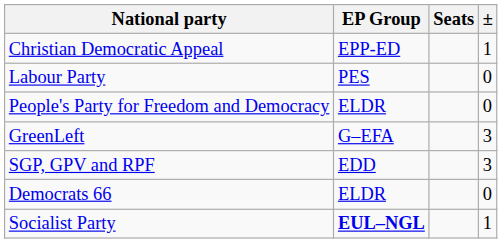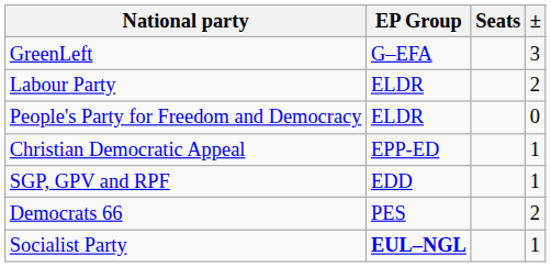 <table class="wikitable">
 <tr>
 <th>National party</th>
 <th>EP Group</th>
 <th>Seats</th>
 <th>±</th>
 </tr>
 <tr>
-<td> <a href='#'>Christian Democratic Appeal</a></td>
-<td> <a href='#'>EPP-ED</a></td>
+<td> <a href='#'>GreenLeft</a></td>
+<td> <a href='#'>G–EFA</a></td>
 <td></td>
-<td>1 </td>
+<td>3 </td>
 </tr>
 <tr>
 <td> <a href='#'>Labour Party</a></td>
-<td> <a href='#'>PES</a></td>
+<td> <a href='#'>ELDR</a></td>
 <td></td>
-<td>0 </td>
+<td>2 </td>
 </tr>
 <tr>
 <td> <a href='#'>People's Party for Freedom and Democracy</a></td>
 <td> <a href='#'>ELDR</a></td>
 <td></td>
 <td>0 </td>
 </tr>
 <tr>
-<td> <a href='#'>GreenLeft</a></td>
-<td> <a href='#'>G–EFA</a></td>
+<td> <a href='#'>Christian Democratic Appeal</a></td>
+<td> <a href='#'>EPP-ED</a></td>
 <td></td>
-<td>3 </td>
+<td>1 </td>
 </tr>
 <tr>
 <td> <a href='#'>SGP, GPV and RPF</a></td>
 <td> <a href='#'>EDD</a></td>
 <td></td>
-<td>3 </td>
+<td>1 </td>
 </tr>
 <tr>
 <td> <a href='#'>Democrats 66</a></td>
-<td> <a href='#'>ELDR</a></td>
+<td> <a href='#'>PES</a></td>
 <td></td>
-<td>0 </td>
+<td>2 </td>
 </tr>
 <tr>
 <td> <a href='#'>Socialist Party</a></td>
 <td><strong> <a href='#'>EUL–NGL</a></strong></td>
 <td></td>
 <td>1 </td>
 </tr>
 </table>
